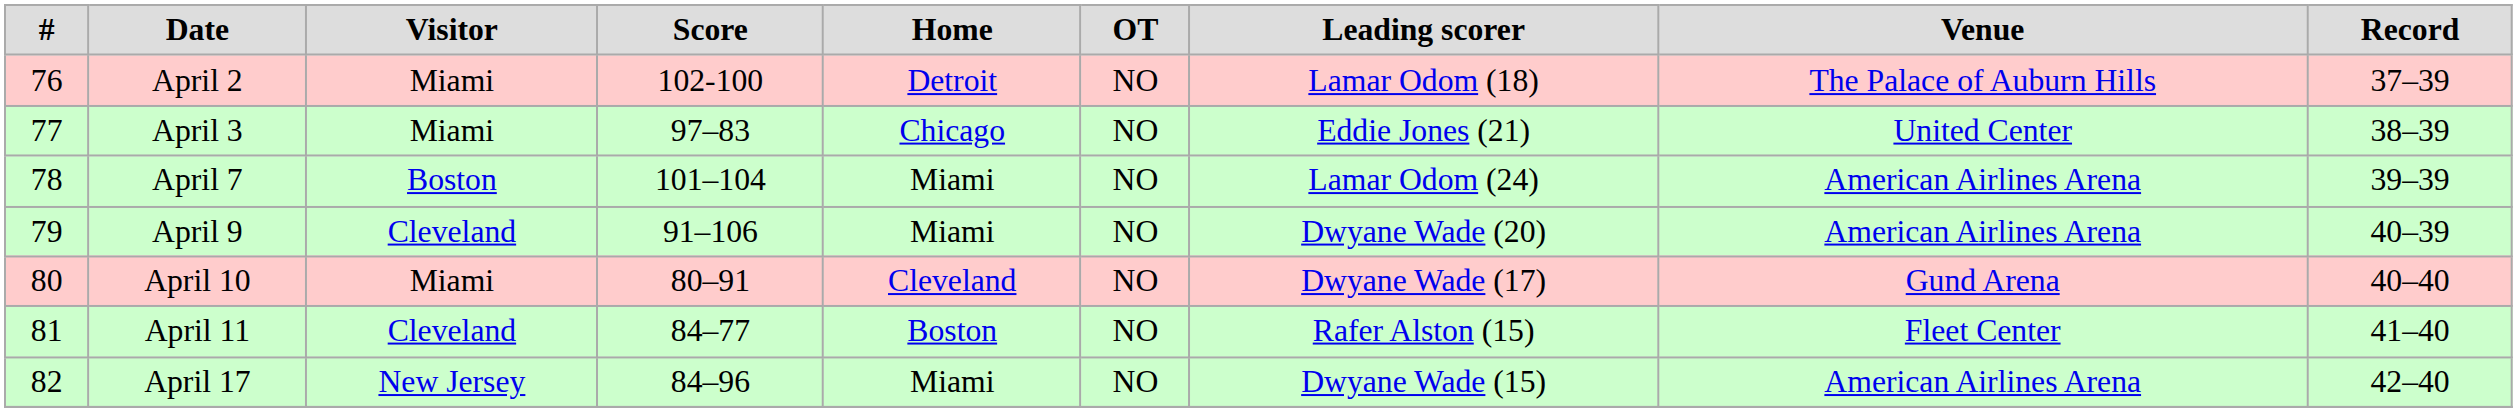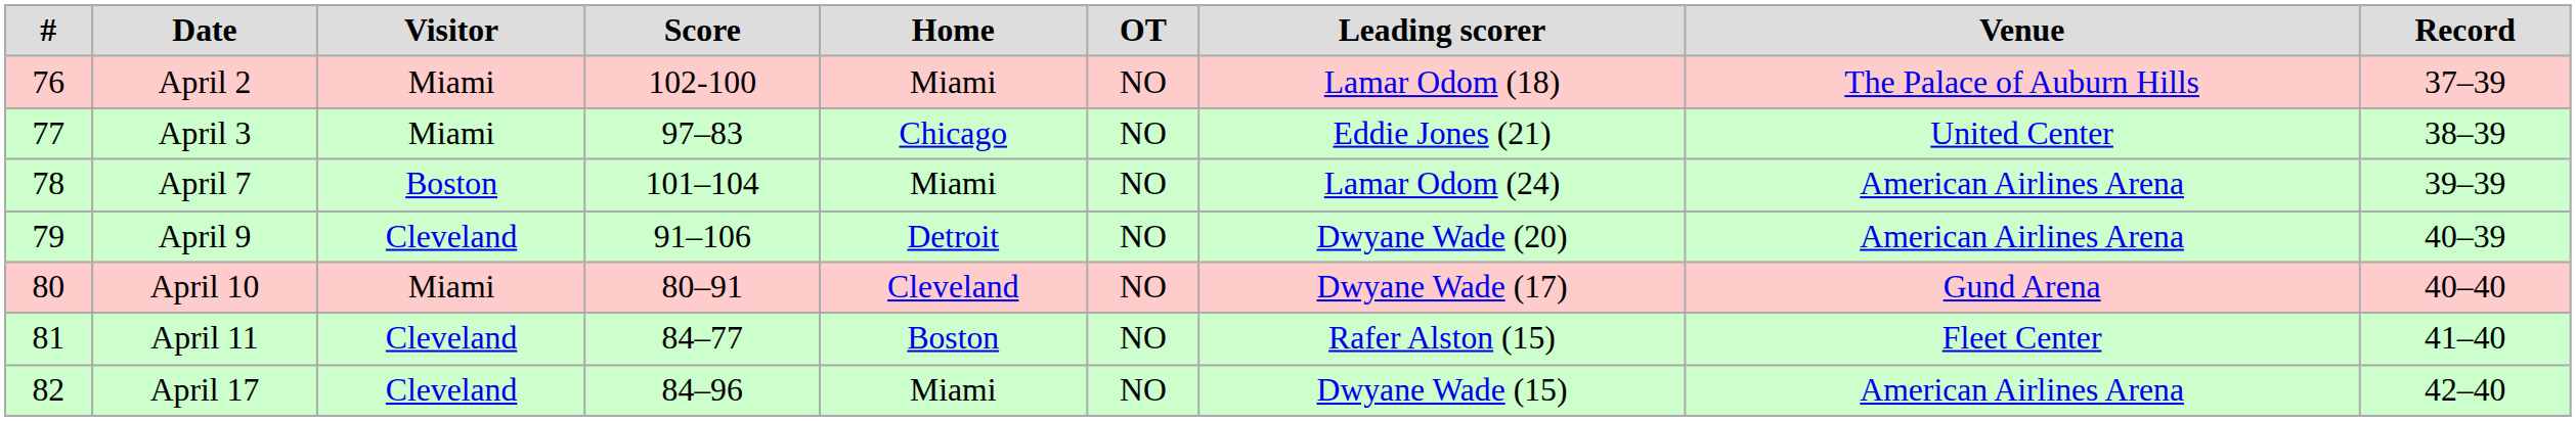 <table class="wikitable" width="80%">
 <tr align="center"  bgcolor="#dddddd">
 <td><strong>#</strong></td>
 <td><strong>Date</strong></td>
 <td><strong>Visitor</strong></td>
 <td><strong>Score</strong></td>
 <td><strong>Home</strong></td>
 <td><strong>OT</strong></td>
 <td><strong>Leading scorer</strong></td>
 <td><strong>Venue</strong></td>
 <td><strong>Record</strong></td>
 </tr>
 <tr align="center" bgcolor="#ffcccc">
 <td>76</td>
 <td>April 2</td>
 <td>Miami</td>
 <td>102-100</td>
-<td><a href='#'>Detroit</a></td>
+<td>Miami</td>
 <td>NO</td>
 <td><a href='#'>Lamar Odom</a> (18)</td>
 <td><a href='#'>The Palace of Auburn Hills</a></td>
 <td>37–39</td>
 </tr>
 <tr align="center" bgcolor="#ccffcc">
 <td>77</td>
 <td>April 3</td>
 <td>Miami</td>
 <td>97–83</td>
 <td><a href='#'>Chicago</a></td>
 <td>NO</td>
 <td><a href='#'>Eddie Jones</a> (21)</td>
 <td><a href='#'>United Center</a></td>
 <td>38–39</td>
 </tr>
 <tr align="center" bgcolor="#ccffcc">
 <td>78</td>
 <td>April 7</td>
 <td><a href='#'>Boston</a></td>
 <td>101–104</td>
 <td>Miami</td>
 <td>NO</td>
 <td><a href='#'>Lamar Odom</a> (24)</td>
 <td><a href='#'>American Airlines Arena</a></td>
 <td>39–39</td>
 </tr>
 <tr align="center" bgcolor="#ccffcc">
 <td>79</td>
 <td>April 9</td>
 <td><a href='#'>Cleveland</a></td>
 <td>91–106</td>
-<td>Miami</td>
+<td><a href='#'>Detroit</a></td>
 <td>NO</td>
 <td><a href='#'>Dwyane Wade</a> (20)</td>
 <td><a href='#'>American Airlines Arena</a></td>
 <td>40–39</td>
 </tr>
 <tr align="center" bgcolor="#ffcccc">
 <td>80</td>
 <td>April 10</td>
 <td>Miami</td>
 <td>80–91</td>
 <td><a href='#'>Cleveland</a></td>
 <td>NO</td>
 <td><a href='#'>Dwyane Wade</a> (17)</td>
 <td><a href='#'>Gund Arena</a></td>
 <td>40–40</td>
 </tr>
 <tr align="center" bgcolor="#ccffcc">
 <td>81</td>
 <td>April 11</td>
 <td><a href='#'>Cleveland</a></td>
 <td>84–77</td>
 <td><a href='#'>Boston</a></td>
 <td>NO</td>
 <td><a href='#'>Rafer Alston</a> (15)</td>
 <td><a href='#'>Fleet Center</a></td>
 <td>41–40</td>
 </tr>
 <tr align="center" bgcolor="#ccffcc">
 <td>82</td>
 <td>April 17</td>
-<td><a href='#'>New Jersey</a></td>
+<td><a href='#'>Cleveland</a></td>
 <td>84–96</td>
 <td>Miami</td>
 <td>NO</td>
 <td><a href='#'>Dwyane Wade</a> (15)</td>
 <td><a href='#'>American Airlines Arena</a></td>
 <td>42–40</td>
 </tr>
 <tr align="center">
 </tr>
 </table>
